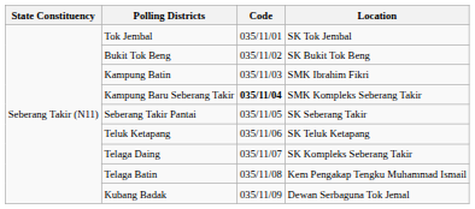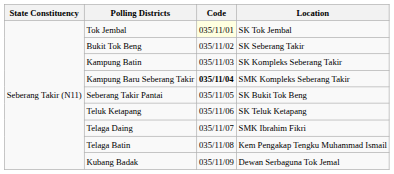 <table class="wikitable sortable mw-collapsible">
 <tr>
 <th><small>State Constituency</small></th>
 <th><small>Polling Districts</small></th>
 <th><small>Code</small></th>
 <th><small>Location</small></th>
 </tr>
 <tr>
 <td rowspan="9"><small>Seberang Takir (N11)</small></td>
 <td><small>Tok Jembal</small></td>
-<td><small>035/11/01</small></td>
+<td style="background: lightyellow;"><small>035/11/01</small></td>
 <td><small>SK Tok Jembal</small></td>
 </tr>
 <tr>
 <td><small>Bukit Tok Beng</small></td>
 <td><small>035/11/02</small></td>
-<td><small>SK Bukit Tok Beng</small></td>
+<td><small>SK Seberang Takir</small></td>
 </tr>
 <tr>
 <td><small>Kampung Batin</small></td>
 <td><small>035/11/03</small></td>
-<td><small>SMK Ibrahim Fikri</small></td>
+<td><small>SK Kompleks Seberang Takir</small></td>
 </tr>
 <tr>
 <td><small>Kampung Baru Seberang Takir</small></td>
 <td><strong><small>035/11/04</small></strong></td>
 <td><small>SMK Kompleks Seberang Takir</small></td>
 </tr>
 <tr>
 <td><small>Seberang Takir Pantai</small></td>
 <td><small>035/11/05</small></td>
-<td><small>SK Seberang Takir</small></td>
+<td><small>SK Bukit Tok Beng</small></td>
 </tr>
 <tr>
 <td><small>Teluk Ketapang</small></td>
 <td><small>035/11/06</small></td>
 <td><small>SK Teluk Ketapang</small></td>
 </tr>
 <tr>
 <td><small>Telaga Daing</small></td>
 <td><small>035/11/07</small></td>
-<td><small>SK Kompleks Seberang Takir</small></td>
+<td><small>SMK Ibrahim Fikri</small></td>
 </tr>
 <tr>
 <td><small>Telaga Batin</small></td>
 <td><small>035/11/08</small></td>
 <td><small>Kem Pengakap Tengku Muhammad Ismail</small></td>
 </tr>
 <tr>
 <td><small>Kubang Badak</small></td>
 <td><small>035/11/09</small></td>
 <td><small>Dewan Serbaguna Tok Jemal</small></td>
 </tr>
 </table>
